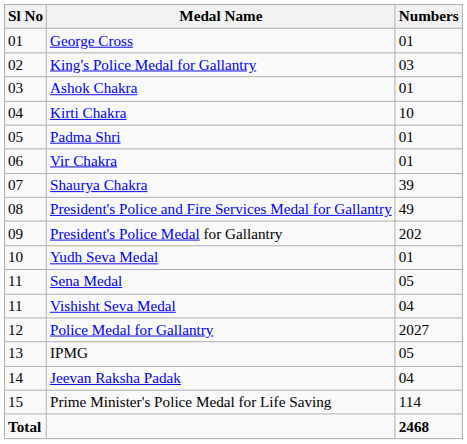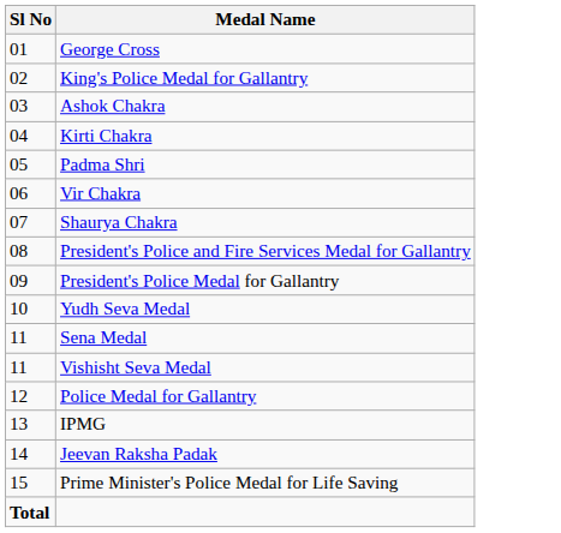 <table class="wikitable mw-collapsible">
 <tr>
 <th>Sl No</th>
 <th>Medal Name</th>
-<th>Numbers</th>
 </tr>
 <tr>
 <td>01</td>
 <td><a href='#'>George Cross</a></td>
-<td>01</td>
 </tr>
 <tr>
 <td>02</td>
 <td><a href='#'>King's Police Medal for Gallantry</a></td>
-<td>03</td>
 </tr>
 <tr>
 <td>03</td>
 <td><a href='#'>Ashok Chakra</a></td>
-<td>01</td>
 </tr>
 <tr>
 <td>04</td>
 <td><a href='#'>Kirti Chakra</a></td>
-<td>10</td>
 </tr>
 <tr>
 <td>05</td>
 <td><a href='#'>Padma Shri</a></td>
-<td>01</td>
 </tr>
 <tr>
 <td>06</td>
 <td><a href='#'>Vir Chakra</a></td>
-<td>01</td>
 </tr>
 <tr>
 <td>07</td>
 <td><a href='#'>Shaurya Chakra</a></td>
-<td>39</td>
 </tr>
 <tr>
 <td>08</td>
 <td><a href='#'>President's Police and Fire Services Medal for Gallantry</a></td>
-<td>49</td>
 </tr>
 <tr>
 <td>09</td>
 <td><a href='#'>President's Police Medal</a> for Gallantry</td>
-<td>202</td>
 </tr>
 <tr>
 <td>10</td>
 <td><a href='#'>Yudh Seva Medal</a></td>
-<td>01</td>
 </tr>
 <tr>
 <td>11</td>
 <td><a href='#'>Sena Medal</a></td>
-<td>05</td>
 </tr>
 <tr>
 <td>11</td>
 <td><a href='#'>Vishisht Seva Medal</a></td>
-<td>04</td>
 </tr>
 <tr>
 <td>12</td>
 <td><a href='#'>Police Medal for Gallantry</a></td>
-<td>2027</td>
 </tr>
 <tr>
 <td>13</td>
 <td>IPMG</td>
-<td>05</td>
 </tr>
 <tr>
 <td>14</td>
 <td><a href='#'>Jeevan Raksha Padak</a></td>
-<td>04</td>
 </tr>
 <tr>
 <td>15</td>
 <td>Prime Minister's Police Medal for Life Saving</td>
-<td>114</td>
 </tr>
 <tr>
 <td><strong>Total</strong></td>
 <td></td>
-<td><strong>2468</strong></td>
 </tr>
 </table>
